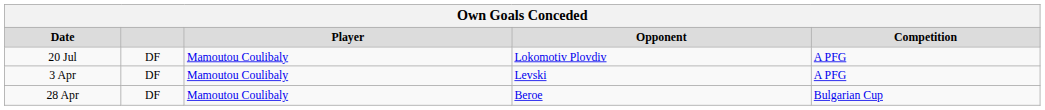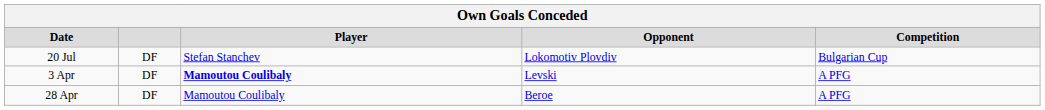 <table class="wikitable"  style="font-size:90%; width:100%;">
 <tr>
 <th colspan=5 style="font-size:120%">Own Goals Conceded</th>
 </tr>
 <tr>
 <th style="background:#dcdcdc;">Date</th>
 <th style="background:#dcdcdc;"></th>
 <th style="background:#dcdcdc;">Player</th>
 <th style="background:#dcdcdc;">Opponent</th>
 <th style="background:#dcdcdc;">Competition</th>
 </tr>
 <tr>
 <td style="text-align:center;">20 Jul</td>
 <td style="text-align:center;">DF</td>
-<td> <a href='#'>Mamoutou Coulibaly</a></td>
+<td> <a href='#'>Stefan Stanchev</a></td>
 <td><a href='#'>Lokomotiv Plovdiv</a></td>
-<td><a href='#'>A PFG</a></td>
+<td><a href='#'>Bulgarian Cup</a></td>
 </tr>
 <tr>
 <td style="text-align:center;">3 Apr</td>
 <td style="text-align:center;">DF</td>
-<td> <a href='#'>Mamoutou Coulibaly</a></td>
+<td><strong> <a href='#'>Mamoutou Coulibaly</a></strong></td>
 <td><a href='#'>Levski</a></td>
 <td><a href='#'>A PFG</a></td>
 </tr>
 <tr>
 <td style="text-align:center;">28 Apr</td>
 <td style="text-align:center;">DF</td>
 <td> <a href='#'>Mamoutou Coulibaly</a></td>
 <td><a href='#'>Beroe</a></td>
-<td><a href='#'>Bulgarian Cup</a></td>
+<td><a href='#'>A PFG</a></td>
 </tr>
 </table>
